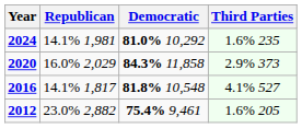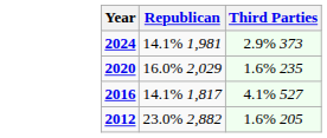 <table class="wikitable" style="margin:auto; float:right; font-size:95%;">
 <tr style="background:lightgrey;">
 <th>Year</th>
 <th><a href='#'>Republican</a></th>
-<th><a href='#'>Democratic</a></th>
 <th><a href='#'>Third Parties</a></th>
 </tr>
 <tr>
 <td style="text-align:center;" ><strong><a href='#'>2024</a></strong></td>
 <td style="text-align:center;" >14.1% <em>1,981</em></td>
-<td style="text-align:center;" ><strong>81.0%</strong>  <em>10,292</em></td>
-<td style="text-align:center; background:honeyDew;">1.6% <em>235</em></td>
+<td style="text-align:center; background:honeyDew;">2.9% <em>373</em></td>
 </tr>
 <tr>
 <td style="text-align:center;" ><strong><a href='#'>2020</a></strong></td>
 <td style="text-align:center;" >16.0% <em>2,029</em></td>
-<td style="text-align:center;" ><strong>84.3%</strong>  <em>11,858</em></td>
-<td style="text-align:center; background:honeyDew;">2.9% <em>373</em></td>
+<td style="text-align:center; background:honeyDew;">1.6% <em>235</em></td>
 </tr>
 <tr>
 <td style="text-align:center;" ><strong><a href='#'>2016</a></strong></td>
 <td style="text-align:center;" >14.1% <em>1,817</em></td>
-<td style="text-align:center;" ><strong>81.8%</strong>  <em>10,548</em></td>
 <td style="text-align:center; background:honeyDew;">4.1% <em>527</em></td>
 </tr>
 <tr>
 <td style="text-align:center;" ><strong><a href='#'>2012</a></strong></td>
 <td style="text-align:center;" >23.0% <em>2,882</em></td>
-<td style="text-align:center;" ><strong>75.4%</strong>  <em>9,461</em></td>
 <td style="text-align:center; background:honeyDew;">1.6% <em>205</em></td>
 </tr>
 </table>
